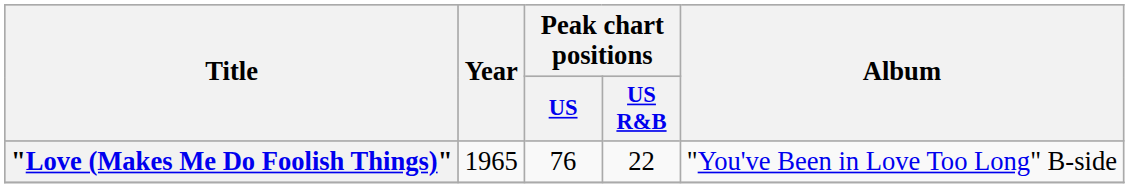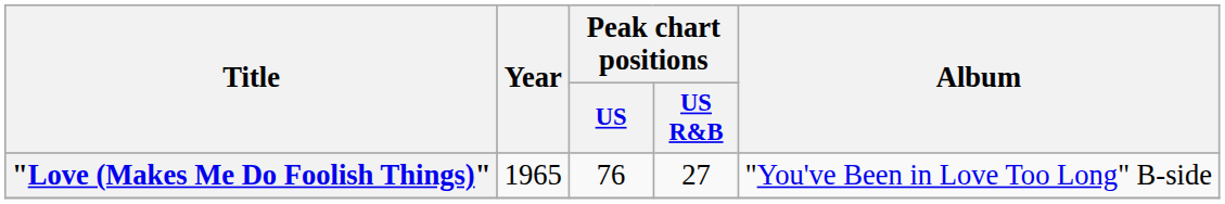 <table class="wikitable plainrowheaders" style="text-align:center;">
 <tr>
 <th rowspan="2">Title</th>
 <th rowspan="2">Year</th>
 <th colspan="2">Peak chart positions</th>
 <th rowspan="2">Album</th>
 </tr>
 <tr>
 <th style="width:3em;font-size:85%"><a href='#'>US</a><br></th>
 <th style="width:3em;font-size:85%"><a href='#'>US<br>R&B</a><br></th>
 </tr>
 <tr>
 <th scope="row">"<a href='#'>Love (Makes Me Do Foolish Things)</a>"</th>
 <td>1965</td>
 <td>76</td>
-<td>22</td>
+<td>27</td>
 <td>"<a href='#'>You've Been in Love Too Long</a>" B-side</td>
 </tr>
 <tr>
 </tr>
 </table>
